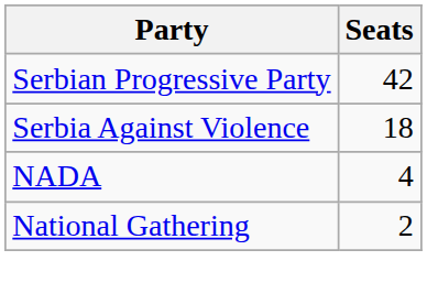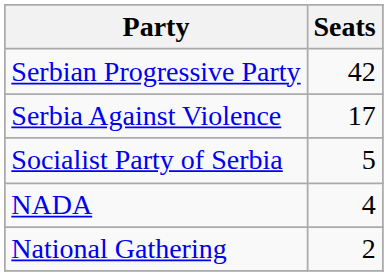 <table class="wikitable">
 <tr>
 <th>Party</th>
 <th>Seats</th>
 </tr>
 <tr>
 <td><a href='#'>Serbian Progressive Party</a></td>
 <td align="right">42</td>
 </tr>
 <tr>
 <td><a href='#'>Serbia Against Violence</a></td>
-<td align="right">18</td>
+<td align="right">17</td>
+</tr>
+<tr>
+<td><a href='#'>Socialist Party of Serbia</a></td>
+<td align="right">5</td>
 </tr>
 <tr>
 <td><a href='#'>NADA</a></td>
 <td align="right">4</td>
 </tr>
 <tr>
 <td><a href='#'>National Gathering</a></td>
 <td align="right">2</td>
 </tr>
 </table>
